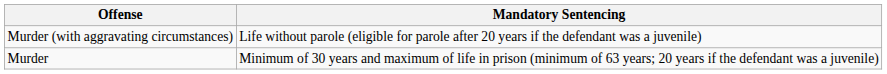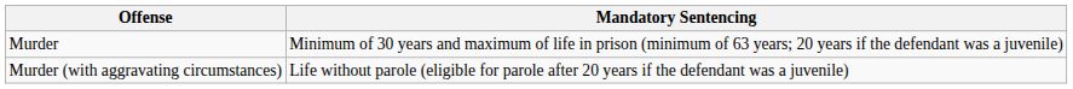 <table class="wikitable">
 <tr>
 <th>Offense</th>
 <th>Mandatory Sentencing</th>
 </tr>
 <tr>
+<td>Murder</td>
+<td>Minimum of 30 years and maximum of life in prison (minimum of 63 years; 20 years if the defendant was a juvenile)</td>
+</tr>
+<tr>
 <td>Murder (with aggravating circumstances)</td>
 <td>Life without parole (eligible for parole after 20 years if the defendant was a juvenile)</td>
 </tr>
-<tr>
-<td>Murder</td>
-<td>Minimum of 30 years and maximum of life in prison (minimum of 63 years; 20 years if the defendant was a juvenile)</td>
-</tr>
 </table>
